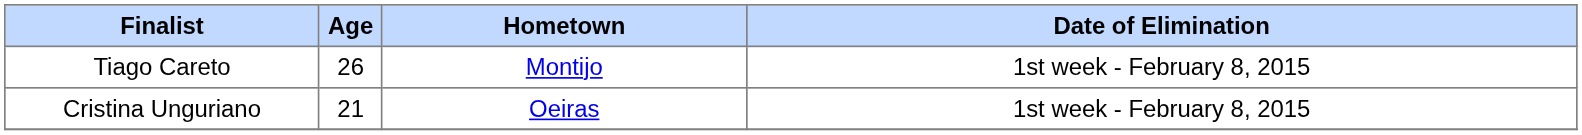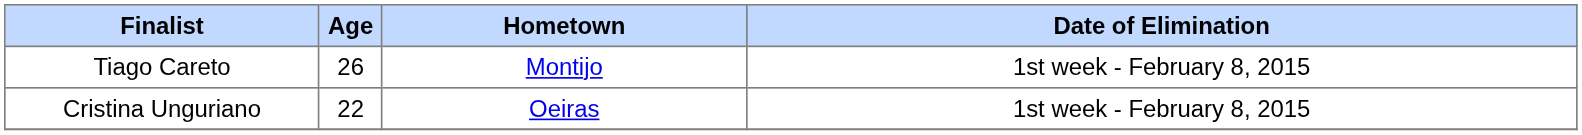 <table border="1" cellpadding="4" cellspacing="0" style="text-align:center; font-size:90%; border-collapse:collapse; width:75%">
 <tr style="background:#C1D8FF;">
 <th width=20%>Finalist</th>
 <th width=4%; align=center>Age</th>
 <th>Hometown</th>
 <th>Date of Elimination</th>
 </tr>
 <tr>
 <td>Tiago Careto</td>
 <td>26</td>
 <td><a href='#'>Montijo</a></td>
 <td>1st week - February 8, 2015</td>
 </tr>
 <tr>
 <td>Cristina Unguriano</td>
-<td>21</td>
+<td>22</td>
 <td><a href='#'>Oeiras</a></td>
 <td>1st week - February 8, 2015</td>
 </tr>
 <tr>
 </tr>
 </table>
